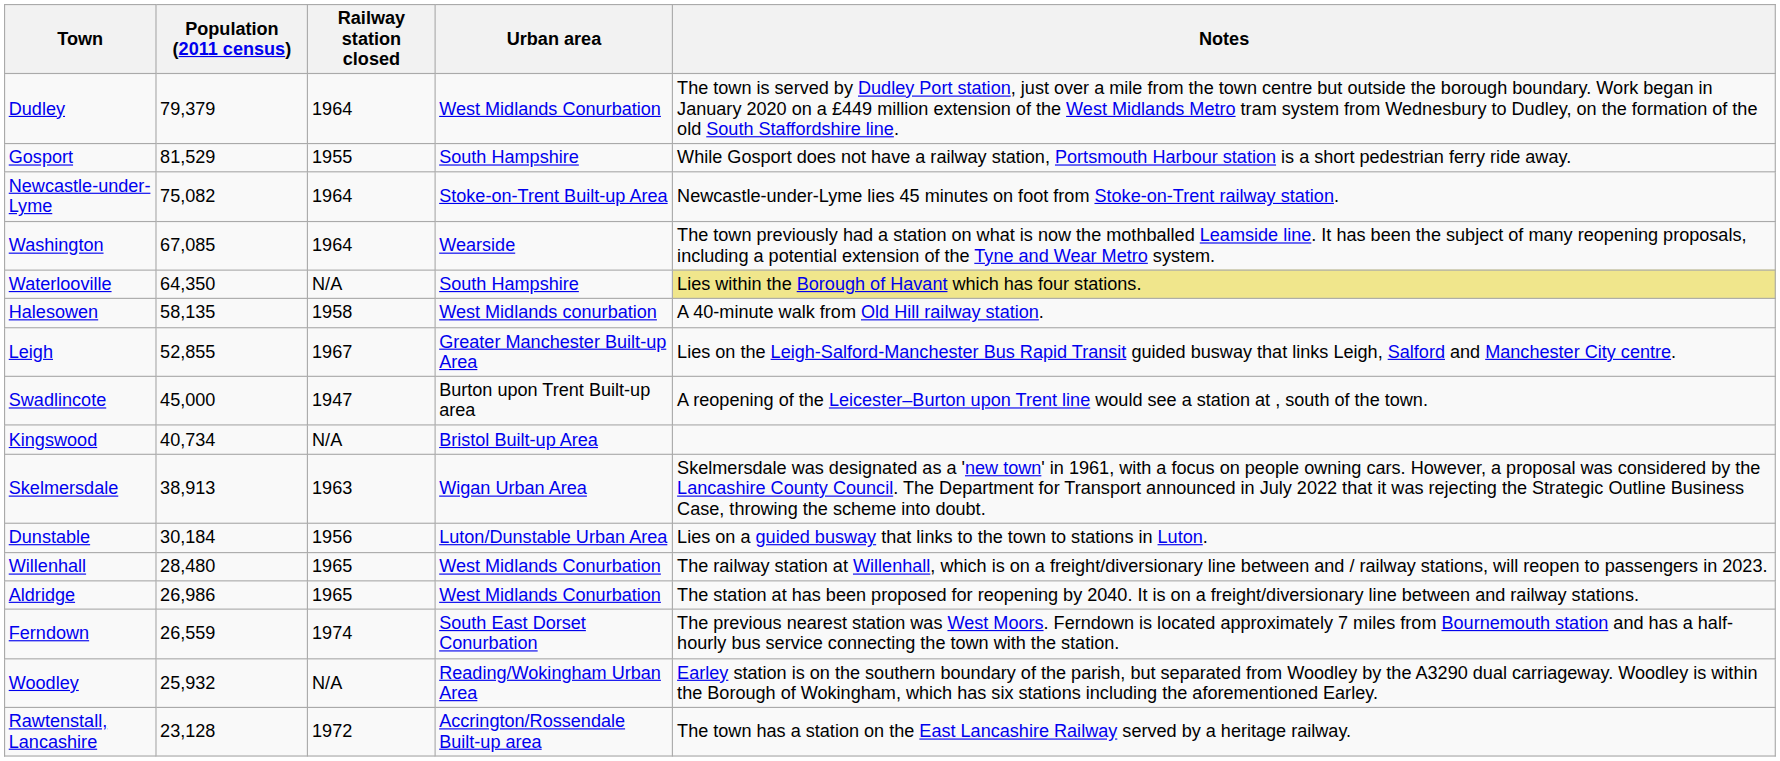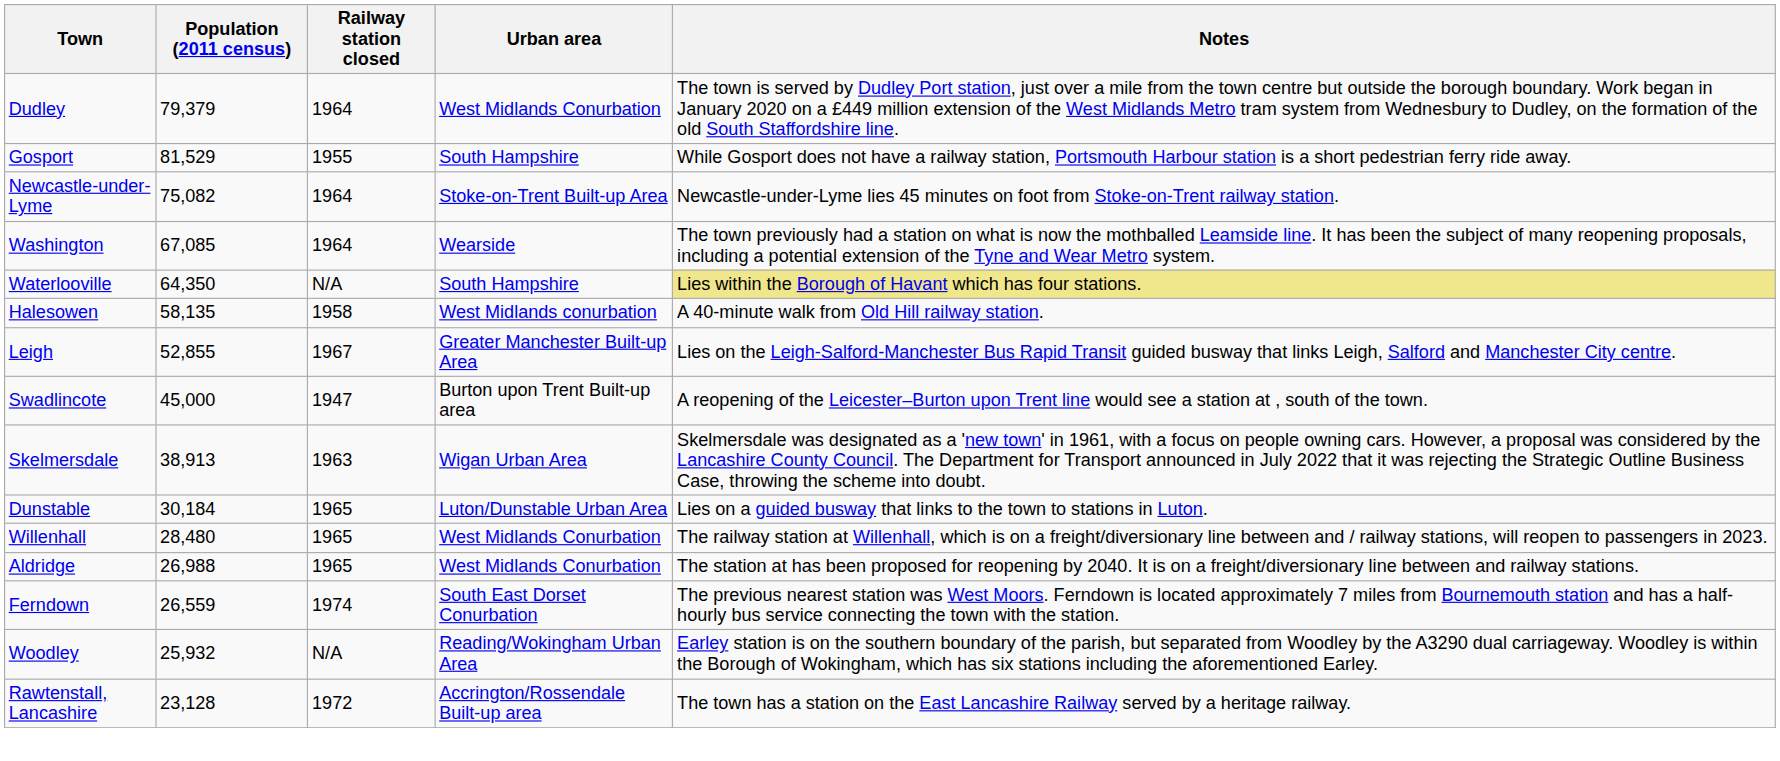 <table class="wikitable sortable">
 <tr>
 <th>Town</th>
 <th>Population (<a href='#'>2011 census</a>)</th>
 <th>Railway station closed</th>
 <th>Urban area</th>
 <th>Notes</th>
 </tr>
 <tr>
 <td><a href='#'>Dudley</a></td>
 <td>79,379</td>
 <td>1964</td>
 <td><a href='#'>West Midlands Conurbation</a></td>
 <td>The town is served by <a href='#'>Dudley Port station</a>, just over a mile from the town centre but outside the borough boundary. Work began in January 2020 on a £449 million  extension of the <a href='#'>West Midlands Metro</a> tram system from Wednesbury to Dudley, on the formation of the old <a href='#'>South Staffordshire line</a>.</td>
 </tr>
 <tr>
 <td><a href='#'>Gosport</a></td>
 <td>81,529</td>
 <td>1955</td>
 <td><a href='#'>South Hampshire</a></td>
 <td>While Gosport does not have a railway station, <a href='#'>Portsmouth Harbour station</a> is a short pedestrian ferry ride away.</td>
 </tr>
 <tr>
 <td><a href='#'>Newcastle-under-Lyme</a></td>
 <td>75,082</td>
 <td>1964</td>
 <td><a href='#'>Stoke-on-Trent Built-up Area</a></td>
 <td>Newcastle-under-Lyme lies 45 minutes on foot from <a href='#'>Stoke-on-Trent railway station</a>.</td>
 </tr>
 <tr>
 <td><a href='#'>Washington</a></td>
 <td>67,085</td>
 <td>1964</td>
 <td><a href='#'>Wearside</a></td>
 <td>The town previously had a station on what is now the mothballed <a href='#'>Leamside line</a>. It has been the subject of many reopening proposals, including a potential extension of the <a href='#'>Tyne and Wear Metro</a> system.</td>
 </tr>
 <tr>
 <td><a href='#'>Waterlooville</a></td>
 <td>64,350</td>
 <td>N/A</td>
 <td><a href='#'>South Hampshire</a></td>
 <td style="background: khaki;">Lies within the <a href='#'>Borough of Havant</a> which has four stations.</td>
 </tr>
 <tr>
 <td><a href='#'>Halesowen</a></td>
 <td>58,135</td>
 <td>1958</td>
 <td><a href='#'>West Midlands conurbation</a></td>
 <td>A 40-minute walk from <a href='#'>Old Hill railway station</a>.</td>
 </tr>
 <tr>
 <td><a href='#'>Leigh</a></td>
 <td>52,855</td>
 <td>1967</td>
 <td><a href='#'>Greater Manchester Built-up Area</a></td>
 <td>Lies on the <a href='#'>Leigh-Salford-Manchester Bus Rapid Transit</a> guided busway that links Leigh, <a href='#'>Salford</a> and <a href='#'>Manchester City centre</a>.</td>
 </tr>
 <tr>
 <td><a href='#'>Swadlincote</a></td>
 <td>45,000</td>
 <td>1947</td>
 <td>Burton upon Trent Built-up area</td>
 <td>A reopening of the <a href='#'>Leicester–Burton upon Trent line</a> would see a station at , south of the town.</td>
 </tr>
 <tr>
-<td><a href='#'>Kingswood</a></td>
-<td>40,734</td>
-<td>N/A</td>
-<td><a href='#'>Bristol Built-up Area</a></td>
-<td></td>
-</tr>
-<tr>
 <td><a href='#'>Skelmersdale</a></td>
 <td>38,913</td>
 <td>1963</td>
 <td><a href='#'>Wigan Urban Area</a></td>
 <td>Skelmersdale was designated as a '<a href='#'>new town</a>' in 1961, with a focus on people owning cars. However, a proposal was considered by the <a href='#'>Lancashire County Council</a>. The Department for Transport announced in July 2022 that it was rejecting the Strategic Outline Business Case, throwing the scheme into doubt.</td>
 </tr>
 <tr>
 <td><a href='#'>Dunstable</a></td>
 <td>30,184</td>
-<td>1956</td>
+<td>1965</td>
 <td><a href='#'>Luton/Dunstable Urban Area</a></td>
 <td>Lies on a <a href='#'>guided busway</a> that links to the town to stations in <a href='#'>Luton</a>.</td>
 </tr>
 <tr>
 <td><a href='#'>Willenhall</a></td>
 <td>28,480</td>
 <td>1965</td>
 <td><a href='#'>West Midlands Conurbation</a></td>
 <td>The railway station at <a href='#'>Willenhall</a>, which is on a freight/diversionary line between  and / railway stations, will reopen to passengers in 2023.</td>
 </tr>
 <tr>
 <td><a href='#'>Aldridge</a></td>
-<td>26,986</td>
+<td>26,988</td>
 <td>1965</td>
 <td><a href='#'>West Midlands Conurbation</a></td>
 <td>The station at  has been proposed for reopening by 2040. It is on a freight/diversionary line between  and  railway stations.</td>
 </tr>
 <tr>
 <td><a href='#'>Ferndown</a></td>
 <td>26,559</td>
 <td>1974</td>
 <td><a href='#'>South East Dorset Conurbation</a></td>
 <td>The previous nearest station was <a href='#'>West Moors</a>. Ferndown is located approximately 7 miles from <a href='#'>Bournemouth station</a> and has a half-hourly bus service connecting the town with the station.</td>
 </tr>
 <tr>
 <td><a href='#'>Woodley</a></td>
 <td>25,932</td>
 <td>N/A</td>
 <td><a href='#'>Reading/Wokingham Urban Area</a></td>
 <td><a href='#'>Earley</a> station is on the southern boundary of the parish, but separated from Woodley by the A3290 dual carriageway. Woodley is within the Borough of Wokingham, which has six stations including the aforementioned Earley.</td>
 </tr>
 <tr>
 <td><a href='#'>Rawtenstall, Lancashire</a></td>
 <td>23,128</td>
 <td>1972</td>
 <td><a href='#'>Accrington/Rossendale Built-up area</a></td>
 <td>The town has a station on the <a href='#'>East Lancashire Railway</a> served by a heritage railway.</td>
 </tr>
 </table>
